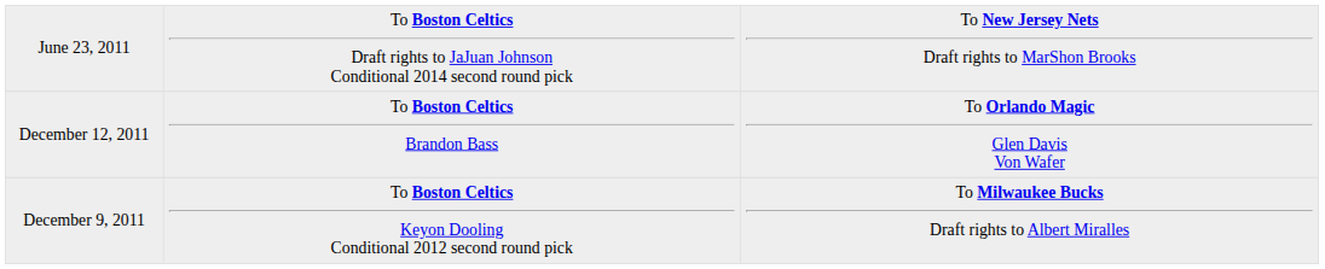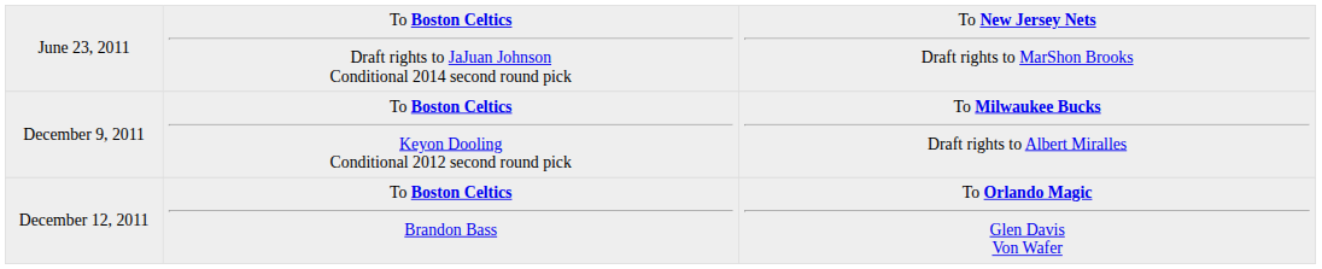 <table border=1 style="border-collapse:collapse; text-align: center; width: 100%" bordercolor="#DFDFDF"  cellpadding="5">
 <tr bgcolor="eeeeee">
 <td style="width:12%">June 23, 2011</td>
 <td style="width:44%" valign="top">To <strong><a href='#'>Boston Celtics</a></strong><hr>Draft rights to <a href='#'>JaJuan Johnson</a><br>Conditional 2014 second round pick</td>
 <td style="width:44%" valign="top">To <strong><a href='#'>New Jersey Nets</a></strong><hr>Draft rights to <a href='#'>MarShon Brooks</a></td>
 </tr>
 <tr>
 </tr>
 <tr bgcolor="eeeeee">
+<td style="width:12%">December 9, 2011</td>
+<td style="width:44%" valign="top">To <strong><a href='#'>Boston Celtics</a></strong><hr><a href='#'>Keyon Dooling</a><br>Conditional 2012 second round pick</td>
+<td style="width:44%" valign="top">To <strong><a href='#'>Milwaukee Bucks</a></strong><hr>Draft rights to <a href='#'>Albert Miralles</a></td>
+</tr>
+<tr>
+</tr>
+<tr bgcolor="eeeeee">
 <td style="width:12%">December 12, 2011</td>
 <td style="width:44%" valign="top">To <strong><a href='#'>Boston Celtics</a></strong><hr><a href='#'>Brandon Bass</a></td>
 <td style="width:44%" valign="top">To <strong><a href='#'>Orlando Magic</a></strong><hr><a href='#'>Glen Davis</a> <br><a href='#'>Von Wafer</a> </td>
 </tr>
-<tr>
-</tr>
-<tr bgcolor="eeeeee">
-<td style="width:12%">December 9, 2011</td>
-<td style="width:44%" valign="top">To <strong><a href='#'>Boston Celtics</a></strong><hr><a href='#'>Keyon Dooling</a><br>Conditional 2012 second round pick</td>
-<td style="width:44%" valign="top">To <strong><a href='#'>Milwaukee Bucks</a></strong><hr>Draft rights to <a href='#'>Albert Miralles</a></td>
-</tr>
 </table>
